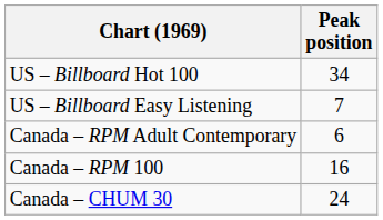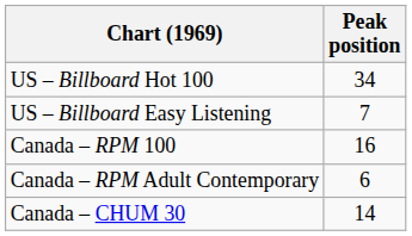 <table class="wikitable sortable">
 <tr>
 <th align="left">Chart (1969)</th>
 <th align="center">Peak<br>position</th>
 </tr>
 <tr>
 <td align="left">US – <em>Billboard</em> Hot 100</td>
 <td align="center">34</td>
 </tr>
 <tr>
 <td align="left">US – <em>Billboard</em> Easy Listening</td>
 <td align="center">7</td>
 </tr>
 <tr>
+<td align="left">Canada – <em>RPM</em> 100</td>
+<td align="center">16</td>
+</tr>
+<tr>
 <td align="left">Canada – <em>RPM</em> Adult Contemporary</td>
 <td align="center">6</td>
 </tr>
 <tr>
-<td align="left">Canada – <em>RPM</em> 100</td>
-<td align="center">16</td>
-</tr>
-<tr>
 <td align="left">Canada – <a href='#'>CHUM 30</a></td>
-<td align="center">24</td>
+<td align="center">14</td>
 </tr>
 </table>
